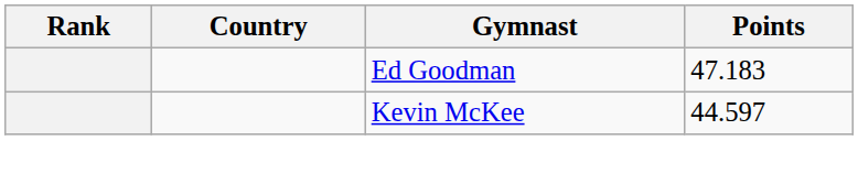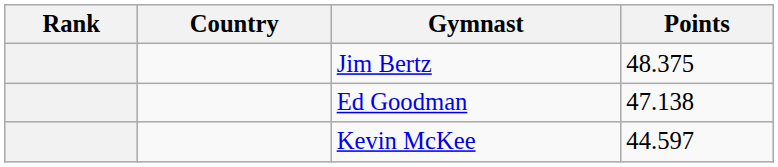 <table class="wikitable" width=500>
 <tr bgcolor="#efefef">
 <th>Rank</th>
 <th>Country</th>
 <th>Gymnast</th>
 <th>Points</th>
 </tr>
 <tr>
 <th></th>
 <td></td>
+<td><a href='#'>Jim Bertz</a></td>
+<td>48.375</td>
+</tr>
+<tr>
+<th></th>
+<td></td>
 <td><a href='#'>Ed Goodman</a></td>
-<td>47.183</td>
+<td>47.138</td>
 </tr>
 <tr>
 <th></th>
 <td></td>
 <td><a href='#'>Kevin McKee</a></td>
 <td>44.597</td>
 </tr>
 </table>
